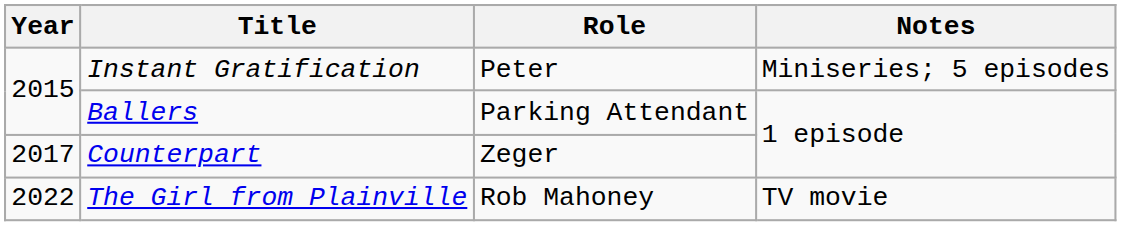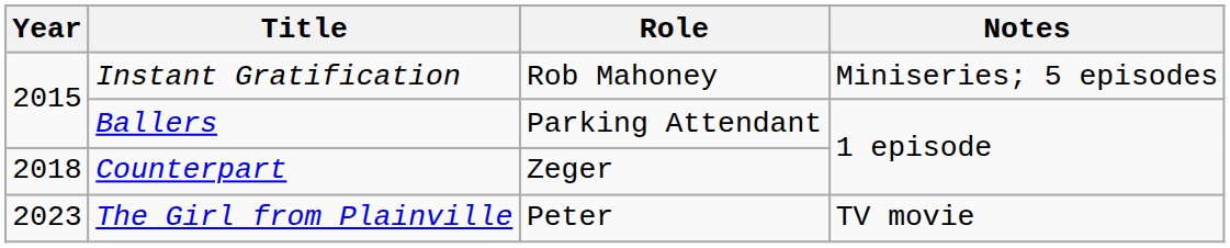 <table class="wikitable sortable">
 <tr>
 <th>Year</th>
 <th>Title</th>
 <th>Role</th>
 <th class="unsortable">Notes</th>
 </tr>
 <tr>
 <td rowspan="2">2015</td>
 <td><em>Instant Gratification</em></td>
-<td>Peter</td>
+<td>Rob Mahoney</td>
 <td>Miniseries; 5 episodes</td>
 </tr>
 <tr>
 <td><em><a href='#'>Ballers</a></em></td>
 <td>Parking Attendant</td>
 <td rowspan="2">1 episode</td>
 </tr>
 <tr>
-<td>2017</td>
+<td>2018</td>
 <td><em><a href='#'>Counterpart</a></em></td>
 <td>Zeger</td>
 </tr>
 <tr>
-<td>2022</td>
+<td>2023</td>
 <td><em><a href='#'>The Girl from Plainville</a></em></td>
-<td>Rob Mahoney</td>
+<td>Peter</td>
 <td>TV movie</td>
 </tr>
 </table>
